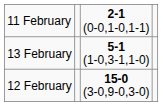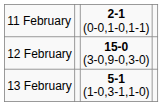 <table bgcolor="#f9f9f9" cellpadding="3" cellspacing="0" border="1" style="font-size: 95%; border: gray solid 1px; border-collapse: collapse; background: #f9f9f9;">
 <tr>
 <td>11 February</td>
 <td></td>
 <td align="center"><strong>2-1</strong><br>(0-0,1-0,1-1)</td>
 <td></td>
 </tr>
 <tr>
+<td>12 February</td>
+<td></td>
+<td align="center"><strong>15-0</strong><br>(3-0,9-0,3-0)</td>
+<td></td>
+</tr>
+<tr>
 <td>13 February</td>
 <td></td>
 <td align="center"><strong>5-1</strong><br>(1-0,3-1,1-0)</td>
 <td></td>
 </tr>
-<tr>
-<td>12 February</td>
-<td></td>
-<td align="center"><strong>15-0</strong><br>(3-0,9-0,3-0)</td>
-<td></td>
-</tr>
 </table>
